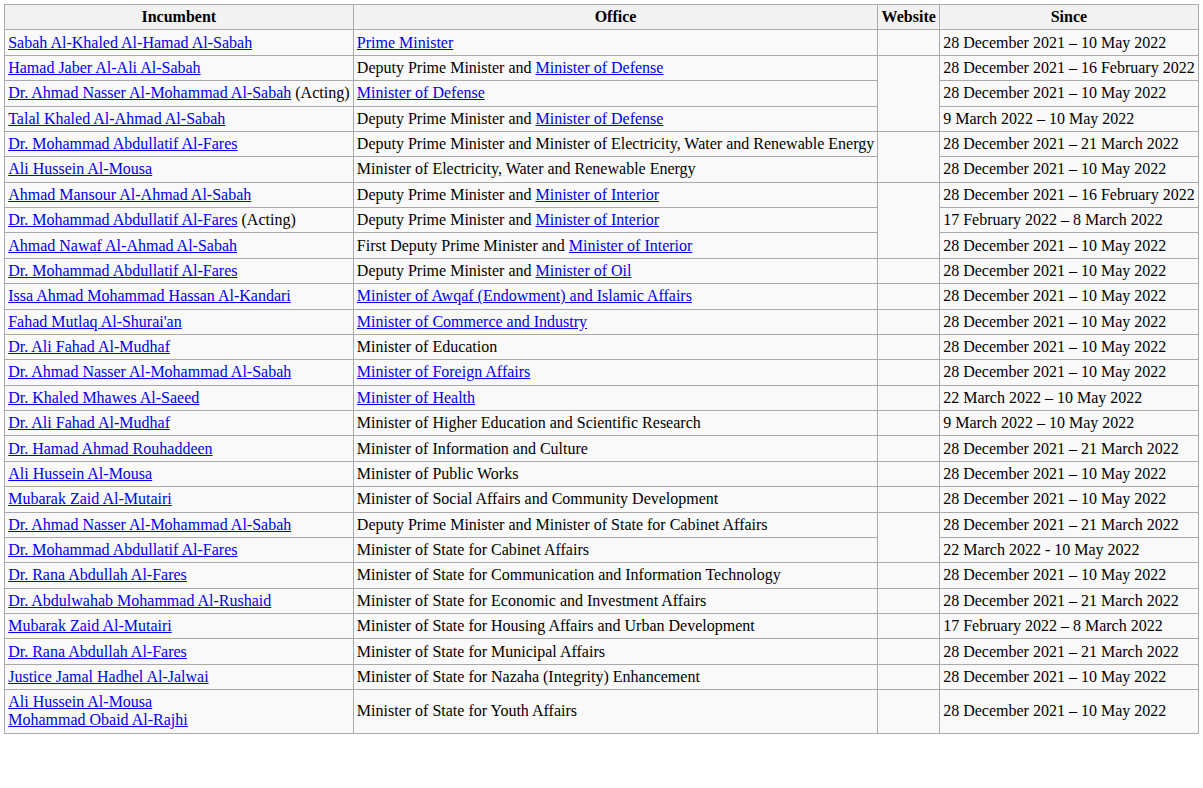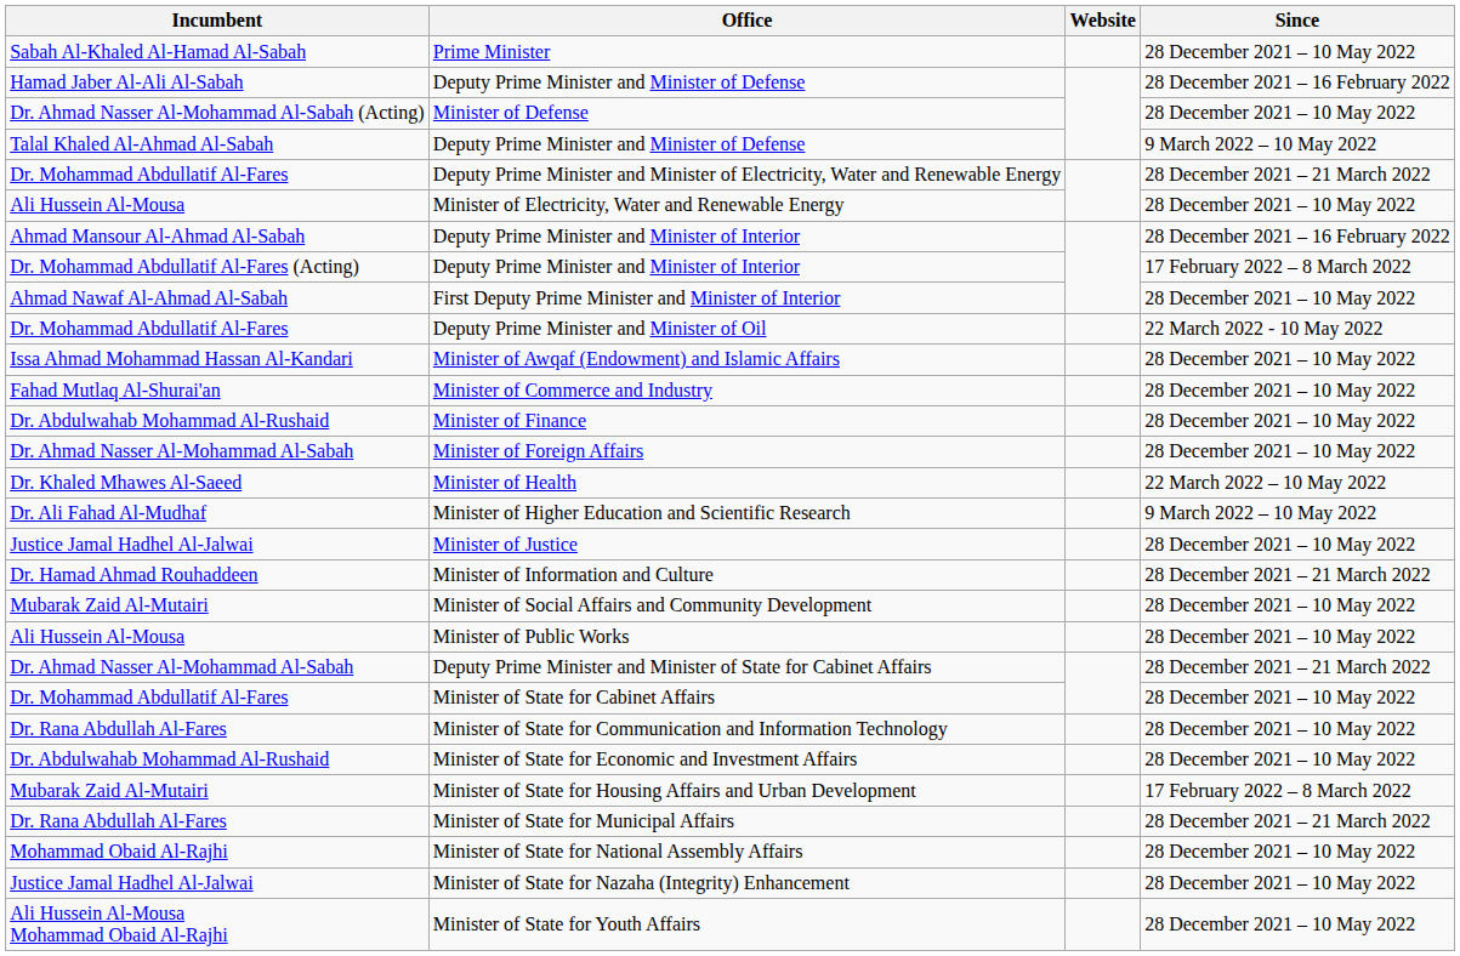 <table class="wikitable">
 <tr>
 <th>Incumbent</th>
 <th>Office</th>
 <th>Website</th>
 <th>Since</th>
 </tr>
 <tr>
 <td><a href='#'>Sabah Al-Khaled Al-Hamad Al-Sabah</a></td>
 <td><a href='#'>Prime Minister</a></td>
 <td></td>
 <td>28 December 2021 – 10 May 2022</td>
 </tr>
 <tr>
 <td><a href='#'>Hamad Jaber Al-Ali Al-Sabah</a></td>
 <td>Deputy Prime Minister and <a href='#'>Minister of Defense</a></td>
 <td rowspan="3"></td>
 <td>28 December 2021 – 16 February 2022</td>
 </tr>
 <tr>
 <td><a href='#'>Dr. Ahmad Nasser Al-Mohammad Al-Sabah</a> (Acting)</td>
 <td><a href='#'>Minister of Defense</a></td>
 <td>28 December 2021 – 10 May 2022</td>
 </tr>
 <tr>
 <td><a href='#'>Talal Khaled Al-Ahmad Al-Sabah</a></td>
 <td>Deputy Prime Minister and <a href='#'>Minister of Defense</a></td>
 <td>9 March 2022 – 10 May 2022</td>
 </tr>
 <tr>
 <td><a href='#'>Dr. Mohammad Abdullatif Al-Fares</a></td>
 <td>Deputy Prime Minister and Minister of Electricity, Water and Renewable Energy</td>
 <td rowspan="2"></td>
 <td>28 December 2021 – 21 March 2022<br></td>
 </tr>
 <tr>
 <td><a href='#'>Ali Hussein Al-Mousa</a></td>
 <td>Minister of Electricity, Water and Renewable Energy</td>
 <td>28 December 2021 – 10 May 2022</td>
 </tr>
 <tr>
 <td><a href='#'>Ahmad Mansour Al-Ahmad Al-Sabah</a></td>
 <td>Deputy Prime Minister and <a href='#'>Minister of Interior</a><br></td>
 <td rowspan="3"></td>
 <td>28 December 2021 – 16 February 2022</td>
 </tr>
 <tr>
 <td><a href='#'>Dr. Mohammad Abdullatif Al-Fares</a> (Acting)</td>
 <td>Deputy Prime Minister and <a href='#'>Minister of Interior</a></td>
 <td>17 February 2022 – 8 March 2022</td>
 </tr>
 <tr>
 <td><a href='#'>Ahmad Nawaf Al-Ahmad Al-Sabah</a></td>
 <td>First Deputy Prime Minister and <a href='#'>Minister of Interior</a></td>
 <td>28 December 2021 – 10 May 2022</td>
 </tr>
 <tr>
 <td><a href='#'>Dr. Mohammad Abdullatif Al-Fares</a></td>
 <td>Deputy Prime Minister and <a href='#'>Minister of Oil</a></td>
 <td></td>
-<td>28 December 2021 – 10 May 2022</td>
+<td>22 March 2022 - 10 May 2022</td>
 </tr>
 <tr>
 <td><a href='#'>Issa Ahmad Mohammad Hassan Al-Kandari</a></td>
 <td><a href='#'>Minister of Awqaf (Endowment) and Islamic Affairs</a></td>
 <td></td>
 <td>28 December 2021 – 10 May 2022</td>
 </tr>
 <tr>
 <td><a href='#'>Fahad Mutlaq Al-Shurai'an</a></td>
 <td><a href='#'>Minister of Commerce and Industry</a></td>
 <td></td>
 <td>28 December 2021 – 10 May 2022</td>
 </tr>
 <tr>
-<td><a href='#'>Dr. Ali Fahad Al-Mudhaf</a></td>
-<td>Minister of Education</td>
+<td><a href='#'>Dr. Abdulwahab Mohammad Al-Rushaid</a></td>
+<td><a href='#'>Minister of Finance</a></td>
 <td></td>
 <td>28 December 2021 – 10 May 2022</td>
 </tr>
 <tr>
 <td><a href='#'>Dr. Ahmad Nasser Al-Mohammad Al-Sabah</a></td>
 <td><a href='#'>Minister of Foreign Affairs</a></td>
 <td></td>
 <td>28 December 2021 – 10 May 2022</td>
 </tr>
 <tr>
 <td><a href='#'>Dr. Khaled Mhawes Al-Saeed</a></td>
 <td><a href='#'>Minister of Health</a></td>
 <td></td>
 <td>22 March 2022 – 10 May 2022</td>
 </tr>
 <tr>
 <td><a href='#'>Dr. Ali Fahad Al-Mudhaf</a></td>
 <td>Minister of Higher Education and Scientific Research</td>
 <td></td>
 <td>9 March 2022 – 10 May 2022</td>
 </tr>
 <tr>
+<td><a href='#'>Justice Jamal Hadhel Al-Jalwai</a></td>
+<td><a href='#'>Minister of Justice</a></td>
+<td></td>
+<td>28 December 2021 – 10 May 2022</td>
+</tr>
+<tr>
 <td><a href='#'>Dr. Hamad Ahmad Rouhaddeen</a></td>
 <td>Minister of Information and Culture</td>
 <td></td>
 <td>28 December 2021 – 21 March 2022<br></td>
 </tr>
 <tr>
-<td><a href='#'>Ali Hussein Al-Mousa</a></td>
-<td>Minister of Public Works</td>
+<td><a href='#'>Mubarak Zaid Al-Mutairi</a></td>
+<td>Minister of Social Affairs and Community Development</td>
 <td></td>
 <td>28 December 2021 – 10 May 2022</td>
 </tr>
 <tr>
-<td><a href='#'>Mubarak Zaid Al-Mutairi</a></td>
-<td>Minister of Social Affairs and Community Development</td>
+<td><a href='#'>Ali Hussein Al-Mousa</a></td>
+<td>Minister of Public Works</td>
 <td></td>
 <td>28 December 2021 – 10 May 2022</td>
 </tr>
 <tr>
 <td><a href='#'>Dr. Ahmad Nasser Al-Mohammad Al-Sabah</a><br></td>
 <td>Deputy Prime Minister and Minister of State for Cabinet Affairs</td>
 <td rowspan="2"></td>
 <td>28 December 2021 – 21 March 2022<br></td>
 </tr>
 <tr>
 <td><a href='#'>Dr. Mohammad Abdullatif Al-Fares</a></td>
 <td>Minister of State for Cabinet Affairs</td>
-<td>22 March 2022 - 10 May 2022</td>
+<td>28 December 2021 – 10 May 2022</td>
 </tr>
 <tr>
 <td><a href='#'>Dr. Rana Abdullah Al-Fares</a></td>
 <td>Minister of State for Communication and Information Technology</td>
 <td></td>
 <td>28 December 2021 – 10 May 2022</td>
 </tr>
 <tr>
 <td><a href='#'>Dr. Abdulwahab Mohammad Al-Rushaid</a></td>
 <td>Minister of State for Economic and Investment Affairs</td>
 <td></td>
-<td>28 December 2021 – 21 March 2022<br></td>
+<td>28 December 2021 – 10 May 2022</td>
 </tr>
 <tr>
 <td><a href='#'>Mubarak Zaid Al-Mutairi</a></td>
 <td>Minister of State for Housing Affairs and Urban Development</td>
 <td></td>
 <td>17 February 2022 – 8 March 2022</td>
 </tr>
 <tr>
 <td><a href='#'>Dr. Rana Abdullah Al-Fares</a></td>
 <td>Minister of State for Municipal Affairs</td>
 <td></td>
 <td>28 December 2021 – 21 March 2022<br></td>
+</tr>
+<tr>
+<td><a href='#'>Mohammad Obaid Al-Rajhi</a></td>
+<td>Minister of State for National Assembly Affairs</td>
+<td></td>
+<td>28 December 2021 – 10 May 2022</td>
 </tr>
 <tr>
 <td><a href='#'>Justice Jamal Hadhel Al-Jalwai</a></td>
 <td>Minister of State for Nazaha (Integrity) Enhancement</td>
 <td></td>
 <td>28 December 2021 – 10 May 2022</td>
 </tr>
 <tr>
 <td><a href='#'>Ali Hussein Al-Mousa</a><br><a href='#'>Mohammad Obaid Al-Rajhi</a></td>
 <td>Minister of State for Youth Affairs</td>
 <td></td>
 <td>28 December 2021 – 10 May 2022</td>
 </tr>
 <tr>
 </tr>
 </table>
